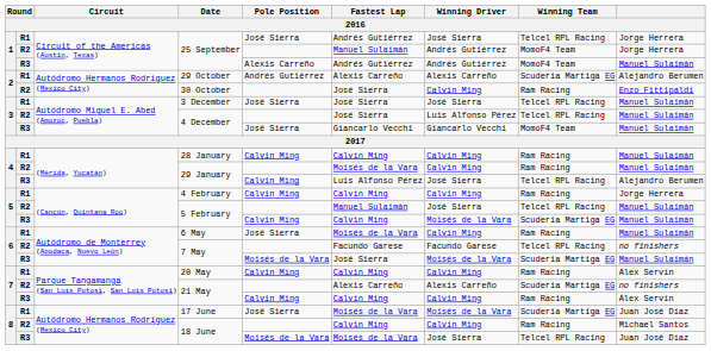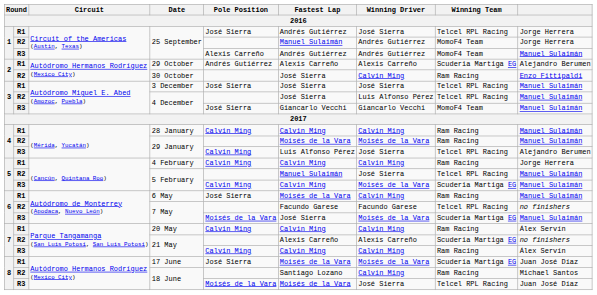 <table class="wikitable" style="font-size: 85%">
 <tr>
 <th colspan=2>Round</th>
 <th>Circuit</th>
 <th>Date</th>
 <th>Pole Position</th>
 <th>Fastest Lap</th>
 <th>Winning Driver</th>
 <th>Winning Team</th>
 <th></th>
 </tr>
 <tr>
 <th colspan=9>2016</th>
 </tr>
 <tr>
 <th rowspan=3>1</th>
 <th>R1</th>
 <td rowspan=3> <a href='#'>Circuit of the Americas</a><br><small>(<a href='#'>Austin</a>, <a href='#'>Texas</a>)</small></td>
 <td rowspan=3 nowrap>25 September</td>
 <td> José Sierra</td>
 <td> Andrés Gutiérrez</td>
 <td> José Sierra</td>
 <td> Telcel RPL Racing</td>
 <td> Jorge Herrera</td>
 </tr>
 <tr>
 <th>R2</th>
 <td></td>
 <td> <a href='#'>Manuel Sulaimán</a></td>
 <td> Andrés Gutiérrez</td>
 <td> MomoF4 Team</td>
 <td> Jorge Herrera</td>
 </tr>
 <tr>
 <th>R3</th>
 <td> Alexis Carreño</td>
 <td> Andrés Gutiérrez</td>
 <td> Andrés Gutiérrez</td>
 <td> MomoF4 Team</td>
 <td> <a href='#'>Manuel Sulaimán</a></td>
 </tr>
 <tr>
 <th rowspan=2>2</th>
 <th>R1</th>
 <td rowspan=2> <a href='#'>Autódromo Hermanos Rodríguez</a><br><small>(<a href='#'>Mexico City</a>)</small></td>
 <td>29 October</td>
 <td> Andrés Gutiérrez</td>
 <td> Alexis Carreño</td>
 <td> Alexis Carreño</td>
 <td> Scuderia Martiga <a href='#'>EG</a></td>
 <td> Alejandro Berumen</td>
 </tr>
 <tr>
 <th>R2</th>
 <td>30 October</td>
 <td></td>
 <td> José Sierra</td>
 <td> <a href='#'>Calvin Ming</a></td>
 <td> Ram Racing</td>
 <td> <a href='#'>Enzo Fittipaldi</a></td>
 </tr>
 <tr>
 <th rowspan=3>3</th>
 <th>R1</th>
 <td rowspan=3> <a href='#'>Autódromo Miguel E. Abed</a><br><small>(<a href='#'>Amozoc</a>, <a href='#'>Puebla</a>)</small></td>
 <td>3 December</td>
 <td> José Sierra</td>
 <td> José Sierra</td>
 <td> José Sierra</td>
 <td> Telcel RPL Racing</td>
 <td> <a href='#'>Manuel Sulaimán</a></td>
 </tr>
 <tr>
 <th>R2</th>
 <td rowspan=2>4 December</td>
 <td></td>
 <td> José Sierra</td>
 <td nowrap> Luis Alfonso Pérez</td>
 <td nowrap> Telcel RPL Racing</td>
 <td> <a href='#'>Manuel Sulaimán</a></td>
 </tr>
 <tr>
 <th>R3</th>
 <td> José Sierra</td>
 <td> Giancarlo Vecchi</td>
 <td> Giancarlo Vecchi</td>
 <td> MomoF4 Team</td>
 <td> <a href='#'>Manuel Sulaimán</a></td>
 </tr>
 <tr>
 <th colspan=9>2017</th>
 </tr>
 <tr>
 <th rowspan=3>4</th>
 <th>R1</th>
 <td rowspan=3> <br> <small> (<a href='#'>Mérida</a>, <a href='#'>Yucatán</a>) </small></td>
 <td>28 January</td>
 <td> <a href='#'>Calvin Ming</a></td>
 <td> <a href='#'>Calvin Ming</a></td>
 <td> <a href='#'>Calvin Ming</a></td>
 <td> Ram Racing</td>
 <td> <a href='#'>Manuel Sulaimán</a></td>
 </tr>
 <tr>
 <th>R2</th>
 <td rowspan=2>29 January</td>
 <td></td>
 <td> <a href='#'>Moisés de la Vara</a></td>
-<td> <a href='#'>Calvin Ming</a></td>
+<td> <a href='#'>Moisés de la Vara</a></td>
 <td> Ram Racing</td>
 <td> <a href='#'>Manuel Sulaimán</a></td>
 </tr>
 <tr>
 <th>R3</th>
 <td> <a href='#'>Calvin Ming</a></td>
 <td nowrap> Luis Alfonso Pérez</td>
 <td> José Sierra</td>
 <td> Telcel RPL Racing</td>
 <td nowrap> Alejandro Berumen</td>
 </tr>
 <tr>
 <th rowspan=3>5</th>
 <th>R1</th>
 <td rowspan=3 nowrap> <br><small>(<a href='#'>Cancún</a>, <a href='#'>Quintana Roo</a>)</small></td>
 <td>4 February</td>
 <td> <a href='#'>Calvin Ming</a></td>
 <td> <a href='#'>Calvin Ming</a></td>
 <td> <a href='#'>Calvin Ming</a></td>
 <td> Ram Racing</td>
 <td> Jorge Herrera</td>
 </tr>
 <tr>
 <th>R2</th>
 <td rowspan=2>5 February</td>
 <td></td>
 <td nowrap> <a href='#'>Manuel Sulaimán</a></td>
 <td> José Sierra</td>
 <td> Telcel RPL Racing</td>
 <td> <a href='#'>Manuel Sulaimán</a></td>
 </tr>
 <tr>
 <th>R3</th>
 <td> <a href='#'>Calvin Ming</a></td>
 <td> <a href='#'>Calvin Ming</a></td>
 <td nowrap> <a href='#'>Moisés de la Vara</a></td>
 <td> Scuderia Martiga <a href='#'>EG</a></td>
 <td> <a href='#'>Manuel Sulaimán</a></td>
 </tr>
 <tr>
 <th rowspan=3>6</th>
 <th>R1</th>
 <td rowspan=3> <a href='#'>Autódromo de Monterrey</a><br><small>(<a href='#'>Apodaca</a>, <a href='#'>Nuevo León</a>)</small></td>
 <td>6 May</td>
 <td> José Sierra</td>
 <td nowrap> <a href='#'>Moisés de la Vara</a></td>
 <td> <a href='#'>Calvin Ming</a></td>
 <td> Ram Racing</td>
 <td> <a href='#'>Manuel Sulaimán</a></td>
 </tr>
 <tr>
 <th>R2</th>
 <td rowspan=2>7 May</td>
 <td></td>
 <td> Facundo Garese</td>
 <td> Facundo Garese</td>
 <td> Telcel RPL Racing</td>
 <td><em>no finishers</em></td>
 </tr>
 <tr>
 <th>R3</th>
 <td nowrap> <a href='#'>Moisés de la Vara</a></td>
 <td> José Sierra</td>
 <td nowrap> <a href='#'>Moisés de la Vara</a></td>
 <td> Scuderia Martiga <a href='#'>EG</a></td>
 <td> <a href='#'>Manuel Sulaimán</a></td>
 </tr>
 <tr>
 <th rowspan=3>7</th>
 <th>R1</th>
 <td rowspan=3 nowrap> <a href='#'>Parque Tangamanga</a><br><small>(<a href='#'>San Luis Potosí</a>, <a href='#'>San Luis Potosí</a>)</small></td>
 <td>20 May</td>
 <td> <a href='#'>Calvin Ming</a></td>
 <td> <a href='#'>Calvin Ming</a></td>
 <td> <a href='#'>Calvin Ming</a></td>
 <td> Ram Racing</td>
 <td> Álex Servín</td>
 </tr>
 <tr>
 <th>R2</th>
 <td rowspan=2>21 May</td>
 <td></td>
 <td> Alexis Carreño</td>
 <td> Alexis Carreño</td>
 <td> Scuderia Martiga <a href='#'>EG</a></td>
 <td><em>no finishers</em></td>
 </tr>
 <tr>
 <th>R3</th>
 <td> <a href='#'>Calvin Ming</a></td>
 <td> <a href='#'>Calvin Ming</a></td>
 <td> <a href='#'>Calvin Ming</a></td>
 <td> Ram Racing</td>
 <td> Álex Servín</td>
 </tr>
 <tr>
 <th rowspan=3>8</th>
 <th>R1</th>
 <td rowspan=3 nowrap> <a href='#'>Autódromo Hermanos Rodríguez</a><br><small>(<a href='#'>Mexico City</a>)</small></td>
 <td>17 June</td>
 <td> José Sierra</td>
 <td> <a href='#'>Moisés de la Vara</a></td>
 <td> <a href='#'>Moisés de la Vara</a></td>
 <td nowrap> Scuderia Martiga <a href='#'>EG</a></td>
 <td> Juan José Díaz</td>
 </tr>
 <tr>
 <th>R2</th>
 <td rowspan=2>18 June</td>
 <td></td>
-<td> <a href='#'>Calvin Ming</a></td>
+<td> Santiago Lozano</td>
 <td> <a href='#'>Calvin Ming</a></td>
 <td> Ram Racing</td>
 <td> Michael Santos</td>
 </tr>
 <tr>
 <th>R3</th>
 <td> <a href='#'>Moisés de la Vara</a></td>
 <td> <a href='#'>Moisés de la Vara</a></td>
 <td> José Sierra</td>
 <td> Telcel RPL Racing</td>
 <td nowrap> Juan José Díaz</td>
 </tr>
 </table>
